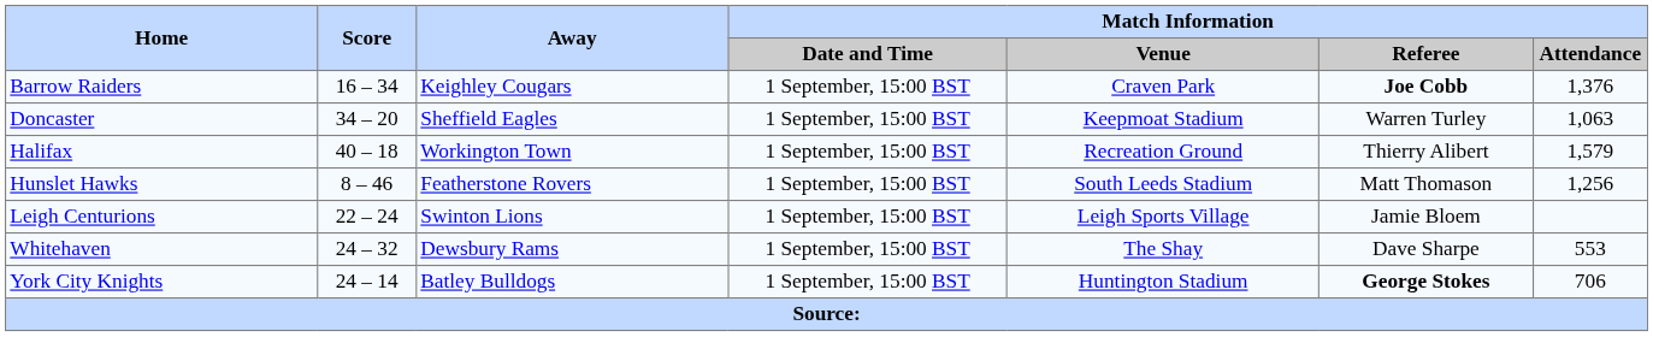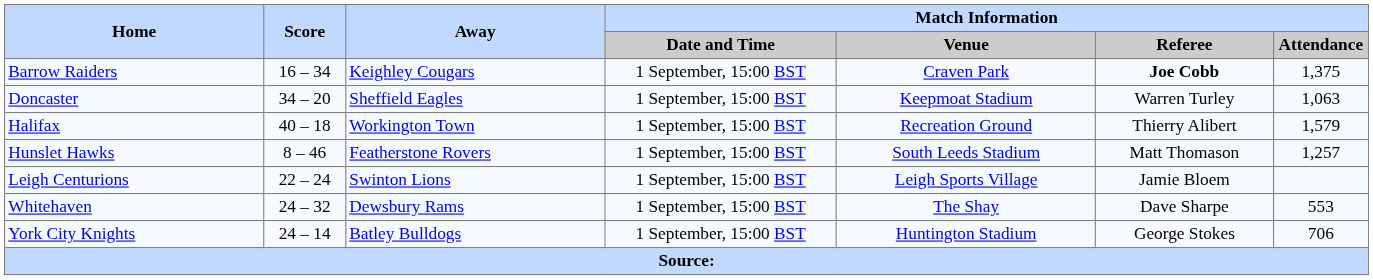 <table border="1" cellpadding="3" cellspacing="0" style="border-collapse:collapse; text-align:center; width:100%;">
 <tr style="background:#c1d8ff;">
 <th rowspan="2" style="width:19%;">Home</th>
 <th rowspan="2" style="width:6%;">Score</th>
 <th rowspan="2" style="width:19%;">Away</th>
 <th colspan=6>Match Information</th>
 </tr>
 <tr style="background:#ccc;">
 <th width=17%>Date and Time</th>
 <th width=19%>Venue</th>
 <th width=13%>Referee</th>
 <th width=7%>Attendance</th>
 </tr>
 <tr style="background:#f5faff;">
 <td align=left> <a href='#'>Barrow Raiders</a></td>
 <td>16 – 34</td>
 <td align=left> <a href='#'>Keighley Cougars</a></td>
 <td>1 September, 15:00 <a href='#'>BST</a></td>
 <td><a href='#'>Craven Park</a></td>
 <td><strong>Joe Cobb</strong></td>
-<td>1,376</td>
+<td>1,375</td>
 </tr>
 <tr style="background:#f5faff;">
 <td align=left> <a href='#'>Doncaster</a></td>
 <td>34 – 20</td>
 <td align=left> <a href='#'>Sheffield Eagles</a></td>
 <td>1 September, 15:00 <a href='#'>BST</a></td>
 <td><a href='#'>Keepmoat Stadium</a></td>
 <td>Warren Turley</td>
 <td>1,063</td>
 </tr>
 <tr style="background:#f5faff;">
 <td align=left> <a href='#'>Halifax</a></td>
 <td>40 – 18</td>
 <td align=left> <a href='#'>Workington Town</a></td>
 <td>1 September, 15:00 <a href='#'>BST</a></td>
 <td><a href='#'>Recreation Ground</a></td>
 <td>Thierry Alibert</td>
 <td>1,579</td>
 </tr>
 <tr style="background:#f5faff;">
 <td align=left> <a href='#'>Hunslet Hawks</a></td>
 <td>8 – 46</td>
 <td align=left> <a href='#'>Featherstone Rovers</a></td>
 <td>1 September, 15:00 <a href='#'>BST</a></td>
 <td><a href='#'>South Leeds Stadium</a></td>
 <td>Matt Thomason</td>
-<td>1,256</td>
+<td>1,257</td>
 </tr>
 <tr style="background:#f5faff;">
 <td align=left> <a href='#'>Leigh Centurions</a></td>
 <td>22 – 24</td>
 <td align=left> <a href='#'>Swinton Lions</a></td>
 <td>1 September, 15:00 <a href='#'>BST</a></td>
 <td><a href='#'>Leigh Sports Village</a></td>
 <td>Jamie Bloem</td>
 <td></td>
 </tr>
 <tr style="background:#f5faff;">
 <td align=left> <a href='#'>Whitehaven</a></td>
 <td>24 – 32</td>
 <td align=left> <a href='#'>Dewsbury Rams</a></td>
 <td>1 September, 15:00 <a href='#'>BST</a></td>
 <td><a href='#'>The Shay</a></td>
 <td>Dave Sharpe</td>
 <td>553</td>
 </tr>
 <tr style="background:#f5faff;">
 <td align=left> <a href='#'>York City Knights</a></td>
 <td>24 – 14</td>
 <td align=left> <a href='#'>Batley Bulldogs</a></td>
 <td>1 September, 15:00 <a href='#'>BST</a></td>
 <td><a href='#'>Huntington Stadium</a></td>
-<td><strong>George Stokes</strong></td>
+<td>George Stokes</td>
 <td>706</td>
 </tr>
 <tr style="background:#c1d8ff;">
 <th colspan=12>Source:</th>
 </tr>
 </table>
